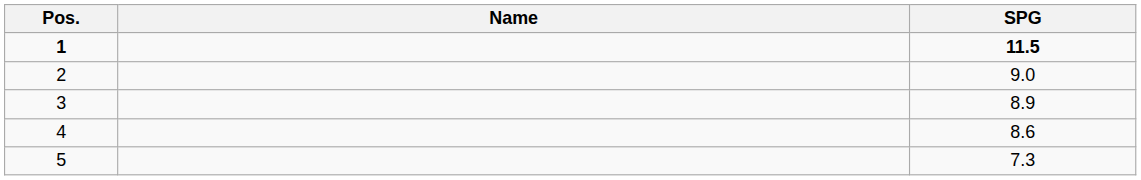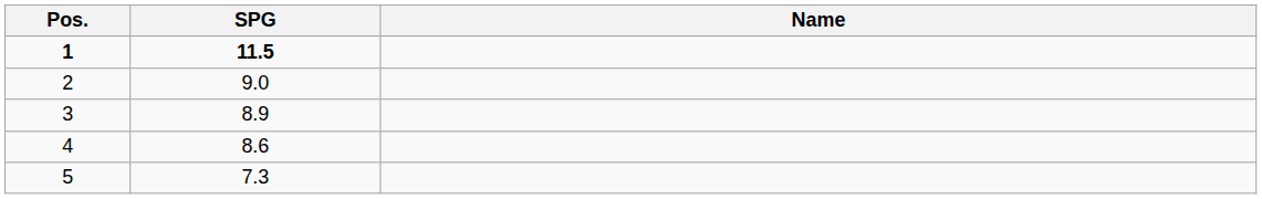 <table class=wikitable width="80%">
 <tr>
 <th width="10%">Pos.</th>
+<th width="20%">SPG</th>
 <th width="70%">Name</th>
-<th width="20%">SPG</th>
 </tr>
 <tr>
 <td align=center><strong>1</strong></td>
+<td align=center><strong>11.5</strong></td>
 <td><strong></strong></td>
-<td align=center><strong>11.5</strong></td>
 </tr>
 <tr>
 <td align=center>2</td>
+<td align=center>9.0</td>
 <td></td>
-<td align=center>9.0</td>
 </tr>
 <tr>
 <td align=center>3</td>
+<td align=center>8.9</td>
 <td></td>
-<td align=center>8.9</td>
 </tr>
 <tr>
 <td align=center>4</td>
+<td align=center>8.6</td>
 <td></td>
-<td align=center>8.6</td>
 </tr>
 <tr>
 <td align=center>5</td>
+<td align=center>7.3</td>
 <td></td>
-<td align=center>7.3</td>
 </tr>
 </table>
